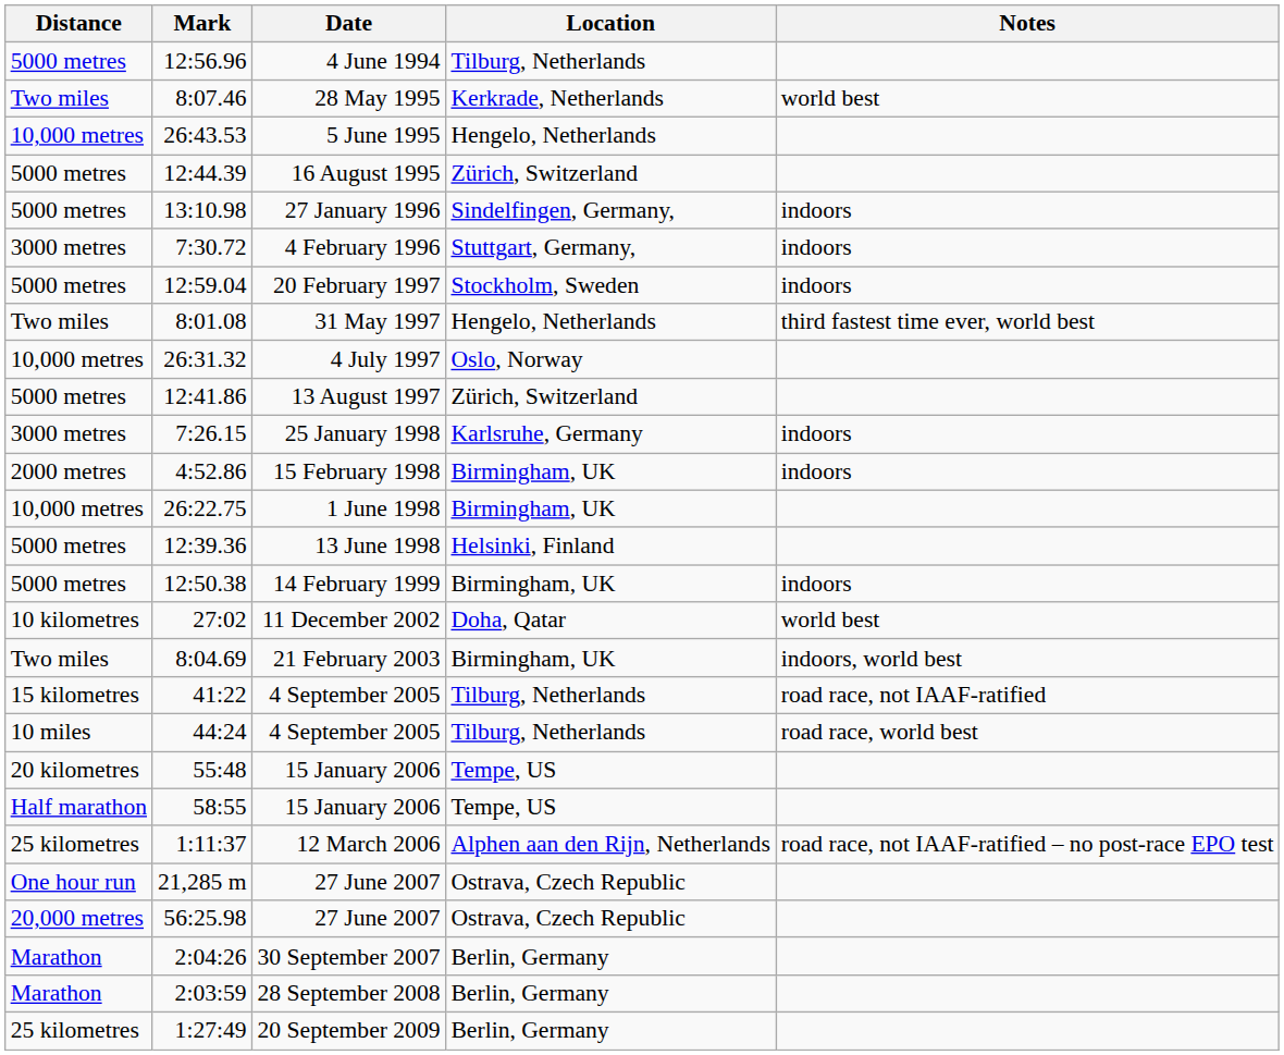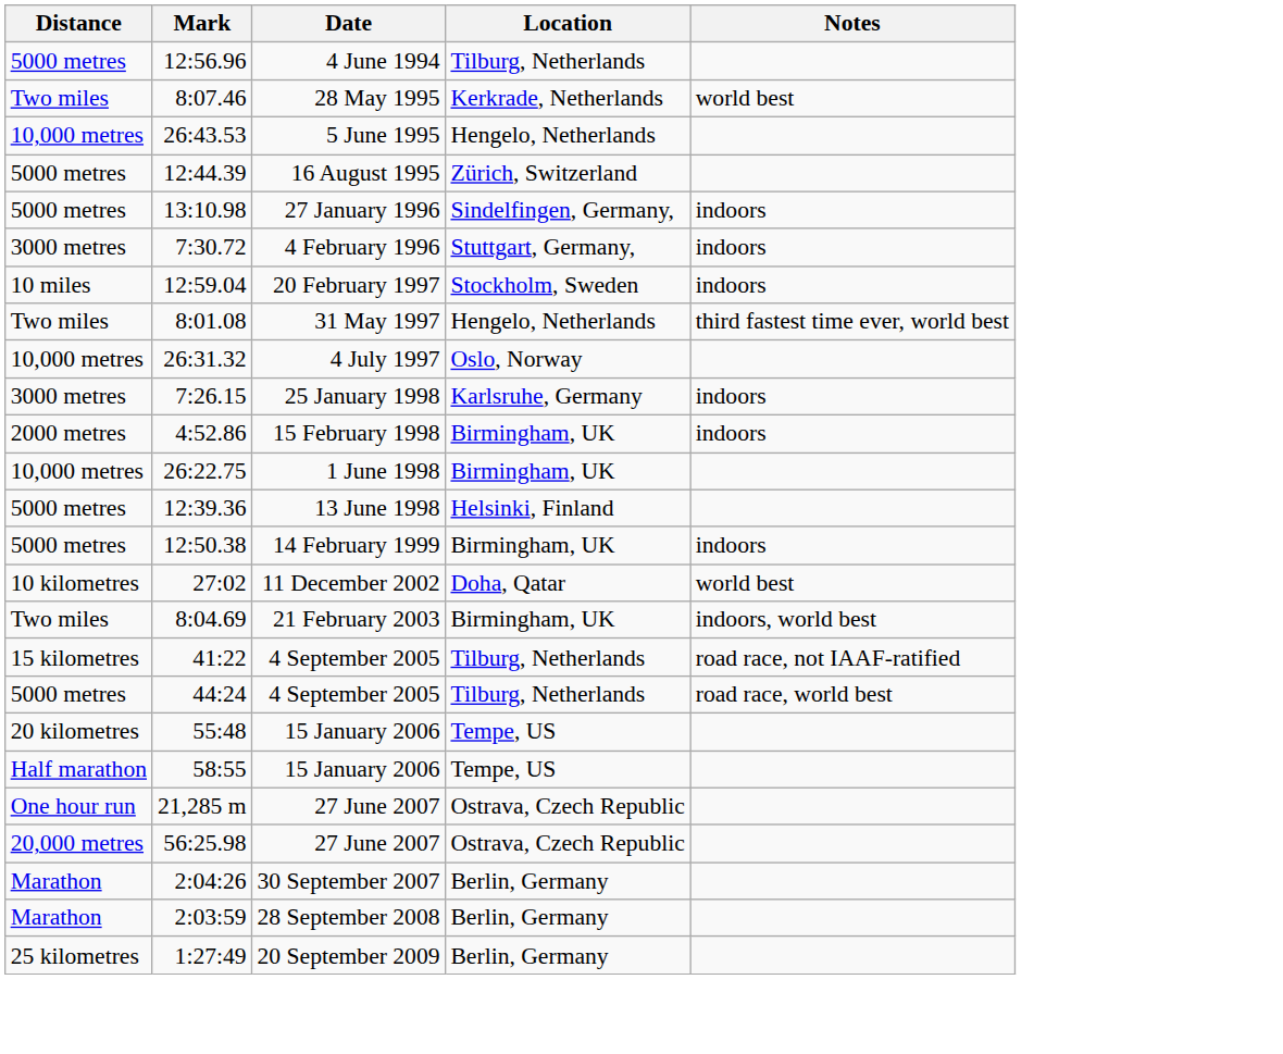 <table class="wikitable">
 <tr>
 <th>Distance</th>
 <th>Mark</th>
 <th>Date</th>
 <th>Location</th>
 <th>Notes</th>
 </tr>
 <tr>
 <td><a href='#'>5000 metres</a></td>
 <td align=right>12:56.96</td>
 <td align=right>4 June 1994</td>
 <td><a href='#'>Tilburg</a>, Netherlands</td>
 <td></td>
 </tr>
 <tr>
 <td><a href='#'>Two miles</a></td>
 <td align=right>8:07.46</td>
 <td align=right>28 May 1995</td>
 <td><a href='#'>Kerkrade</a>, Netherlands</td>
 <td>world best</td>
 </tr>
 <tr>
 <td><a href='#'>10,000 metres</a></td>
 <td align=right>26:43.53</td>
 <td align=right>5 June 1995</td>
 <td>Hengelo, Netherlands</td>
 <td></td>
 </tr>
 <tr>
 <td>5000 metres</td>
 <td align=right>12:44.39</td>
 <td align=right>16 August 1995</td>
 <td><a href='#'>Zürich</a>, Switzerland</td>
 <td></td>
 </tr>
 <tr>
 <td>5000 metres</td>
 <td align=right>13:10.98</td>
 <td align=right>27 January 1996</td>
 <td><a href='#'>Sindelfingen</a>, Germany,</td>
 <td>indoors</td>
 </tr>
 <tr>
 <td>3000 metres</td>
 <td align=right>7:30.72</td>
 <td align=right>4 February 1996</td>
 <td><a href='#'>Stuttgart</a>, Germany,</td>
 <td>indoors</td>
 </tr>
 <tr>
-<td>5000 metres</td>
+<td>10 miles</td>
 <td align=right>12:59.04</td>
 <td align=right>20 February 1997</td>
 <td><a href='#'>Stockholm</a>, Sweden</td>
 <td>indoors</td>
 </tr>
 <tr>
 <td>Two miles</td>
 <td align=right>8:01.08</td>
 <td align=right>31 May 1997</td>
 <td>Hengelo, Netherlands</td>
 <td>third fastest time ever, world best</td>
 </tr>
 <tr>
 <td>10,000 metres</td>
 <td align=right>26:31.32</td>
 <td align=right>4 July 1997</td>
 <td><a href='#'>Oslo</a>, Norway</td>
-<td></td>
-</tr>
-<tr>
-<td>5000 metres</td>
-<td align=right>12:41.86</td>
-<td align=right>13 August 1997</td>
-<td>Zürich, Switzerland</td>
 <td></td>
 </tr>
 <tr>
 <td>3000 metres</td>
 <td align=right>7:26.15</td>
 <td align=right>25 January 1998</td>
 <td><a href='#'>Karlsruhe</a>, Germany</td>
 <td>indoors</td>
 </tr>
 <tr>
 <td>2000 metres</td>
 <td align=right>4:52.86</td>
 <td align=right>15 February 1998</td>
 <td><a href='#'>Birmingham</a>, UK</td>
 <td>indoors</td>
 </tr>
 <tr>
 <td>10,000 metres</td>
 <td align=right>26:22.75</td>
 <td align=right>1 June 1998</td>
 <td><a href='#'>Birmingham</a>, UK</td>
 <td></td>
 </tr>
 <tr>
 <td>5000 metres</td>
 <td align=right>12:39.36</td>
 <td align=right>13 June 1998</td>
 <td><a href='#'>Helsinki</a>, Finland</td>
 <td></td>
 </tr>
 <tr>
 <td>5000 metres</td>
 <td align=right>12:50.38</td>
 <td align=right>14 February 1999</td>
 <td>Birmingham, UK</td>
 <td>indoors</td>
 </tr>
 <tr>
 <td>10 kilometres</td>
 <td align=right>27:02</td>
 <td align=right>11 December 2002</td>
 <td><a href='#'>Doha</a>, Qatar</td>
 <td>world best</td>
 </tr>
 <tr>
 <td>Two miles</td>
 <td align=right>8:04.69</td>
 <td align=right>21 February 2003</td>
 <td>Birmingham, UK</td>
 <td>indoors, world best</td>
 </tr>
 <tr>
 <td>15 kilometres</td>
 <td align=right>41:22 </td>
 <td align=right>4 September 2005</td>
 <td><a href='#'>Tilburg</a>, Netherlands</td>
 <td>road race, not IAAF-ratified</td>
 </tr>
 <tr>
-<td>10 miles</td>
+<td>5000 metres</td>
 <td align=right>44:24</td>
 <td align=right>4 September 2005</td>
 <td><a href='#'>Tilburg</a>, Netherlands</td>
 <td>road race, world best</td>
 </tr>
 <tr>
 <td>20 kilometres</td>
 <td align=right>55:48 </td>
 <td align=right>15 January 2006</td>
 <td><a href='#'>Tempe</a>, US</td>
 <td></td>
 </tr>
 <tr>
 <td><a href='#'>Half marathon</a></td>
 <td align=right>58:55</td>
 <td align=right>15 January 2006</td>
 <td>Tempe, US</td>
 <td></td>
-</tr>
-<tr>
-<td>25 kilometres</td>
-<td align=right>1:11:37</td>
-<td align=right>12 March 2006</td>
-<td><a href='#'>Alphen aan den Rijn</a>, Netherlands</td>
-<td>road race, not IAAF-ratified – no post-race <a href='#'>EPO</a> test</td>
 </tr>
 <tr>
 <td><a href='#'>One hour run</a></td>
 <td align=right>21,285 m</td>
 <td align=right>27 June 2007</td>
 <td>Ostrava, Czech Republic</td>
 <td></td>
 </tr>
 <tr>
 <td><a href='#'>20,000 metres</a></td>
 <td align="right">56:25.98 </td>
 <td align=right>27 June 2007</td>
 <td>Ostrava, Czech Republic</td>
 <td></td>
 </tr>
 <tr>
 <td><a href='#'>Marathon</a></td>
 <td align=right>2:04:26</td>
 <td align=right>30 September 2007</td>
 <td>Berlin, Germany</td>
 <td></td>
 </tr>
 <tr>
 <td><a href='#'>Marathon</a></td>
 <td align=right>2:03:59</td>
 <td align=right>28 September 2008</td>
 <td>Berlin, Germany</td>
 <td></td>
 </tr>
 <tr>
 <td>25 kilometres</td>
 <td align=right>1:27:49 </td>
 <td align=right>20 September 2009</td>
 <td>Berlin, Germany</td>
 <td></td>
 </tr>
 </table>
